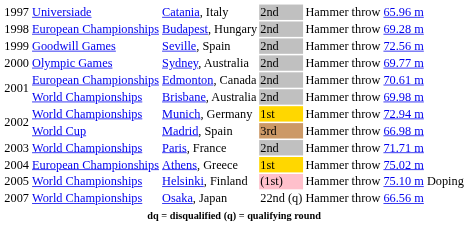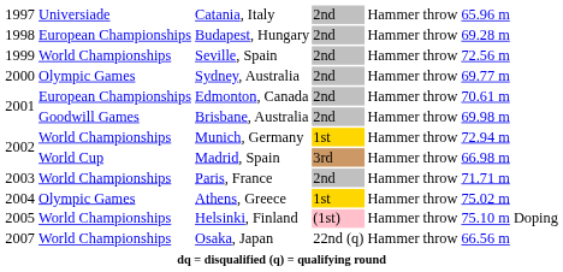 <table>
 <tr>
 <td>1997</td>
 <td><a href='#'>Universiade</a></td>
 <td><a href='#'>Catania</a>, Italy</td>
 <td bgcolor=silver>2nd</td>
 <td>Hammer throw</td>
 <td><a href='#'>65.96 m</a></td>
 </tr>
 <tr>
 <td>1998</td>
 <td><a href='#'>European Championships</a></td>
 <td><a href='#'>Budapest</a>, Hungary</td>
 <td bgcolor=silver>2nd</td>
 <td>Hammer throw</td>
 <td><a href='#'>69.28 m</a></td>
 </tr>
 <tr>
 <td>1999</td>
-<td><a href='#'>Goodwill Games</a></td>
+<td><a href='#'>World Championships</a></td>
 <td><a href='#'>Seville</a>, Spain</td>
 <td bgcolor=silver>2nd</td>
 <td>Hammer throw</td>
 <td><a href='#'>72.56 m</a></td>
 </tr>
 <tr>
 <td>2000</td>
 <td><a href='#'>Olympic Games</a></td>
 <td><a href='#'>Sydney</a>, Australia</td>
 <td bgcolor=silver>2nd</td>
 <td>Hammer throw</td>
 <td><a href='#'>69.77 m</a></td>
 </tr>
 <tr>
 <td rowspan=2>2001</td>
 <td><a href='#'>European Championships</a></td>
 <td><a href='#'>Edmonton</a>, Canada</td>
 <td bgcolor=silver>2nd</td>
 <td>Hammer throw</td>
 <td><a href='#'>70.61 m</a></td>
 </tr>
 <tr>
-<td><a href='#'>World Championships</a></td>
+<td><a href='#'>Goodwill Games</a></td>
 <td><a href='#'>Brisbane</a>, Australia</td>
 <td bgcolor=silver>2nd</td>
 <td>Hammer throw</td>
 <td><a href='#'>69.98 m</a></td>
 </tr>
 <tr>
 <td rowspan=2>2002</td>
 <td><a href='#'>World Championships</a></td>
 <td><a href='#'>Munich</a>, Germany</td>
 <td bgcolor=gold>1st</td>
 <td>Hammer throw</td>
 <td><a href='#'>72.94 m</a></td>
 </tr>
 <tr>
 <td><a href='#'>World Cup</a></td>
 <td><a href='#'>Madrid</a>, Spain</td>
 <td bgcolor=cc9966>3rd</td>
 <td>Hammer throw</td>
 <td><a href='#'>66.98 m</a></td>
 </tr>
 <tr>
 <td>2003</td>
 <td><a href='#'>World Championships</a></td>
 <td><a href='#'>Paris</a>, France</td>
 <td bgcolor=silver>2nd</td>
 <td>Hammer throw</td>
 <td><a href='#'>71.71 m</a></td>
 </tr>
 <tr>
 <td>2004</td>
-<td><a href='#'>European Championships</a></td>
+<td><a href='#'>Olympic Games</a></td>
 <td><a href='#'>Athens</a>, Greece</td>
 <td bgcolor=gold>1st</td>
 <td>Hammer throw</td>
 <td><a href='#'>75.02 m</a></td>
 </tr>
 <tr>
 <td>2005</td>
 <td><a href='#'>World Championships</a></td>
 <td><a href='#'>Helsinki</a>, Finland</td>
 <td bgcolor=pink> (1st)</td>
 <td>Hammer throw</td>
 <td><a href='#'>75.10 m</a></td>
 <td>Doping</td>
 </tr>
 <tr>
 <td>2007</td>
 <td><a href='#'>World Championships</a></td>
 <td><a href='#'>Osaka</a>, Japan</td>
 <td>22nd (q)</td>
 <td>Hammer throw</td>
 <td><a href='#'>66.56 m</a></td>
 </tr>
 <tr>
 <th colspan=7><small><strong>dq</strong> = disqualified <strong>(q)</strong> = qualifying round</small></th>
 </tr>
 </table>
